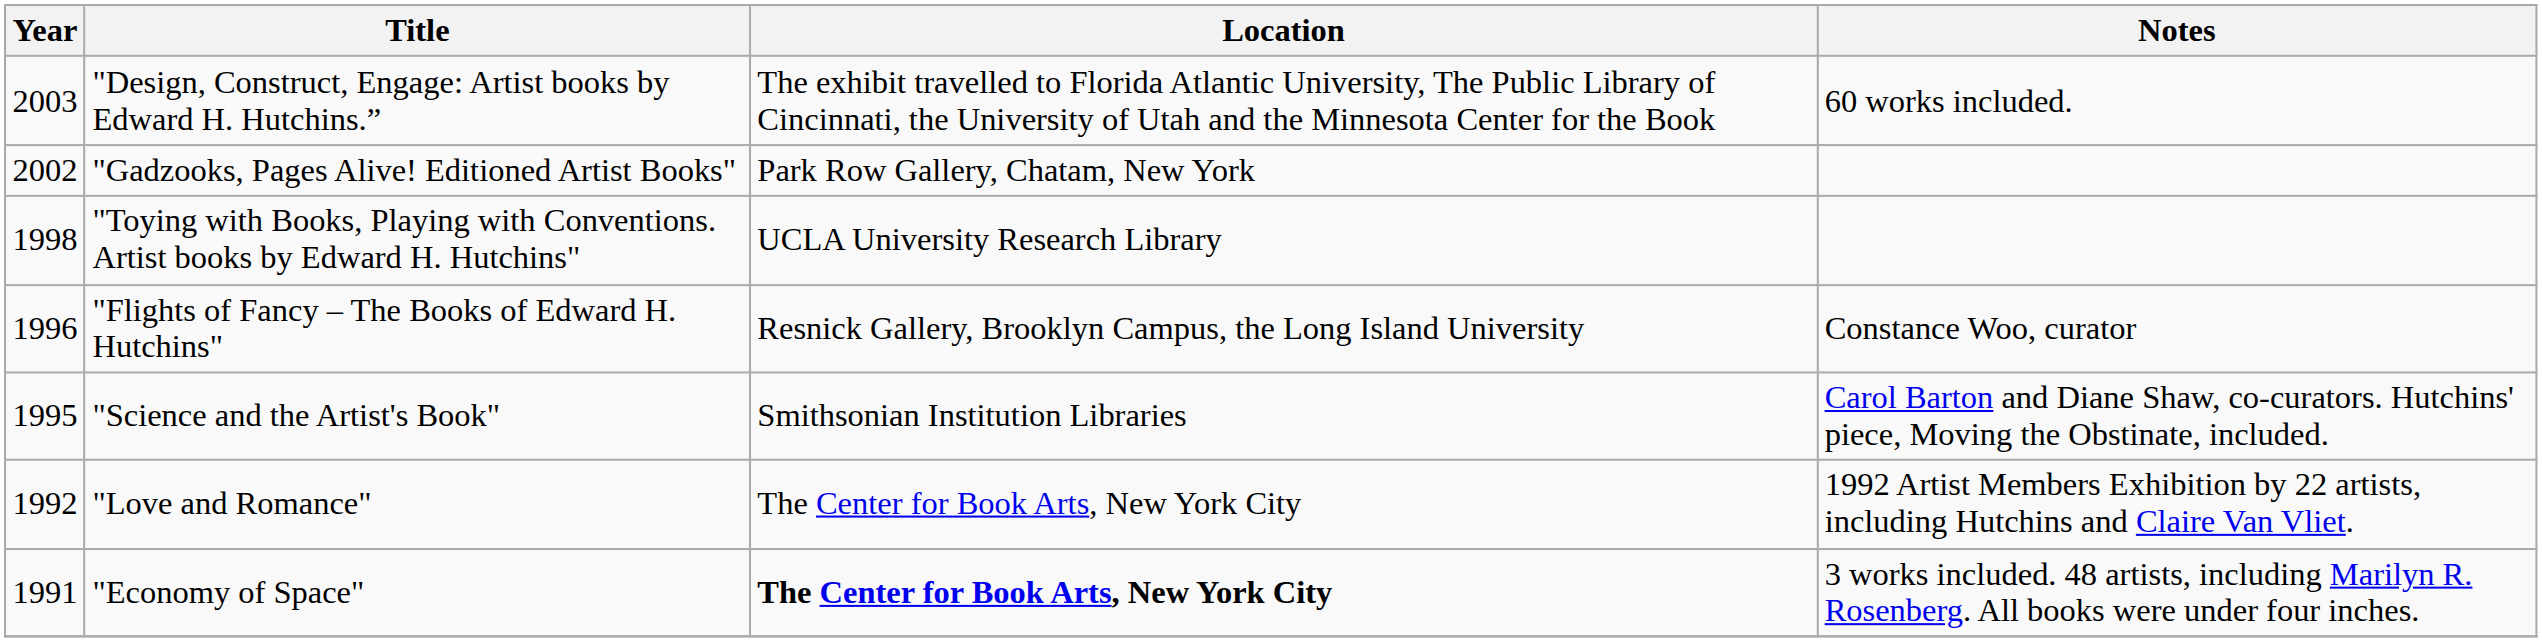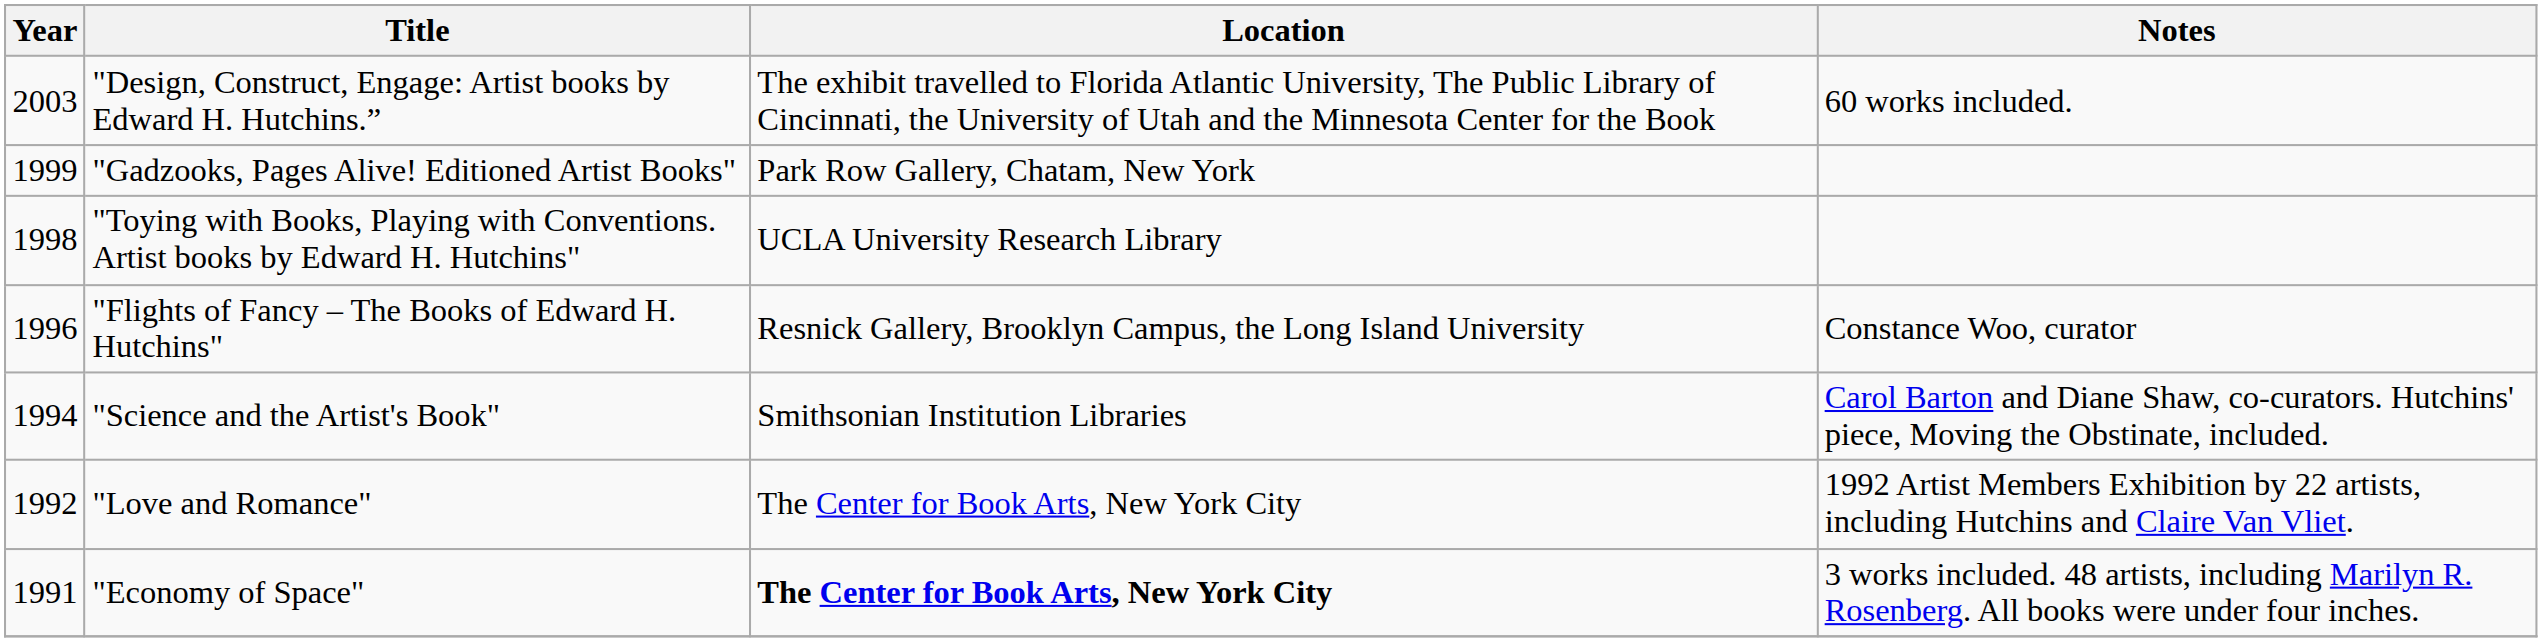 <table class="wikitable sortable">
 <tr>
 <th>Year</th>
 <th>Title</th>
 <th class="unsortable">Location</th>
 <th class="unsortable">Notes</th>
 </tr>
 <tr>
 <td>2003</td>
 <td>"Design, Construct, Engage: Artist books by Edward H. Hutchins.”</td>
 <td>The exhibit travelled to Florida Atlantic University, The Public Library of Cincinnati, the University of Utah and the Minnesota Center for the Book</td>
 <td>60 works included.</td>
 </tr>
 <tr>
-<td>2002</td>
+<td>1999</td>
 <td>"Gadzooks, Pages Alive! Editioned Artist Books"</td>
 <td>Park Row Gallery, Chatam, New York</td>
 <td></td>
 </tr>
 <tr>
 <td>1998</td>
 <td>"Toying with Books, Playing with Conventions. Artist books by Edward H. Hutchins"</td>
 <td>UCLA University Research Library</td>
 <td></td>
 </tr>
 <tr>
 <td>1996</td>
 <td>"Flights of Fancy – The Books of Edward H. Hutchins"</td>
 <td>Resnick Gallery, Brooklyn Campus, the Long Island University</td>
 <td>Constance Woo, curator</td>
 </tr>
 <tr>
-<td>1995</td>
+<td>1994</td>
 <td>"Science and the Artist's Book"</td>
 <td>Smithsonian Institution Libraries</td>
 <td><a href='#'>Carol Barton</a> and Diane Shaw, co-curators. Hutchins' piece, Moving the Obstinate, included.</td>
 </tr>
 <tr>
 <td>1992</td>
 <td>"Love and Romance"</td>
 <td>The <a href='#'>Center for Book Arts</a>, New York City</td>
 <td>1992 Artist Members Exhibition by 22 artists, including Hutchins and <a href='#'>Claire Van Vliet</a>.</td>
 </tr>
 <tr>
 <td>1991</td>
 <td>"Economy of Space"</td>
 <td><strong>The <a href='#'>Center for Book Arts</a>, New York City</strong></td>
 <td>3 works included.  48 artists, including <a href='#'>Marilyn R. Rosenberg</a>.  All books were under four inches.</td>
 </tr>
 <tr>
 </tr>
 </table>
